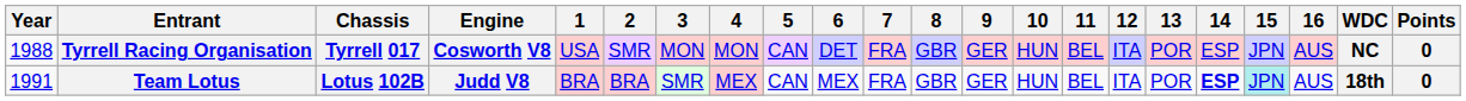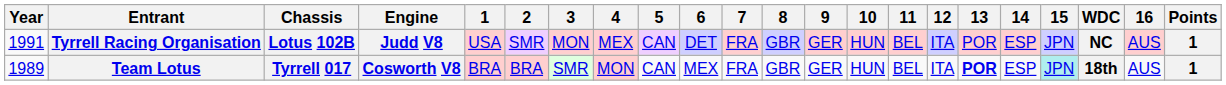 <table class="wikitable" style="text-align:center; font-size:85%">
 <tr>
 <th>Year</th>
 <th>Entrant</th>
 <th>Chassis</th>
 <th>Engine</th>
 <th>1</th>
 <th>2</th>
 <th>3</th>
 <th>4</th>
 <th>5</th>
 <th>6</th>
 <th>7</th>
 <th>8</th>
 <th>9</th>
 <th>10</th>
 <th>11</th>
 <th>12</th>
 <th>13</th>
 <th>14</th>
 <th>15</th>
+<th>WDC</th>
 <th>16</th>
-<th>WDC</th>
 <th>Points</th>
 </tr>
 <tr>
-<td><a href='#'>1988</a></td>
+<td><a href='#'>1991</a></td>
 <th nowrap><a href='#'>Tyrrell Racing Organisation</a></th>
-<th nowrap><a href='#'>Tyrrell</a> <a href='#'>017</a></th>
-<th nowrap><a href='#'>Cosworth</a> <a href='#'>V8</a></th>
+<th nowrap><a href='#'>Lotus</a> <a href='#'>102B</a></th>
+<th nowrap><a href='#'>Judd</a> <a href='#'>V8</a></th>
 <td style=background:#ffcfcf;><a href='#'>USA</a><br></td>
 <td style=background:#efcfff;><a href='#'>SMR</a><br></td>
 <td style=background:#ffcfcf;><a href='#'>MON</a><br></td>
-<td style=background:#ffcfcf;><a href='#'>MON</a><br></td>
+<td style=background:#ffcfcf;><a href='#'>MEX</a><br></td>
 <td style=background:#efcfff;><a href='#'>CAN</a><br></td>
 <td style=background:#cfcfff;><a href='#'>DET</a><br></td>
 <td style=background:#ffcfcf;><a href='#'>FRA</a><br></td>
 <td style=background:#cfcfff;><a href='#'>GBR</a><br></td>
 <td style=background:#ffcfcf;><a href='#'>GER</a><br></td>
 <td style=background:#ffcfcf;><a href='#'>HUN</a><br></td>
 <td style=background:#ffcfcf;><a href='#'>BEL</a><br></td>
 <td style=background:#cfcfff;><a href='#'>ITA</a><br></td>
 <td style=background:#ffcfcf;><a href='#'>POR</a><br></td>
 <td style=background:#ffcfcf;><a href='#'>ESP</a><br></td>
 <td style=background:#cfcfff;><a href='#'>JPN</a><br></td>
+<th>NC</th>
 <td style=background:#ffcfcf;><a href='#'>AUS</a><br></td>
-<th>NC</th>
-<th>0</th>
+<th>1</th>
 </tr>
 <tr>
-<td><a href='#'>1991</a></td>
+<td><a href='#'>1989</a></td>
 <th nowrap><a href='#'>Team Lotus</a></th>
-<th nowrap><a href='#'>Lotus</a> <a href='#'>102B</a></th>
-<th nowrap><a href='#'>Judd</a> <a href='#'>V8</a></th>
+<th nowrap><a href='#'>Tyrrell</a> <a href='#'>017</a></th>
+<th nowrap><a href='#'>Cosworth</a> <a href='#'>V8</a></th>
 <td style=background:#ffcfcf;><a href='#'>BRA</a><br></td>
 <td style=background:#ffcfcf;><a href='#'>BRA</a><br></td>
 <td style=background:#dfffdf;><a href='#'>SMR</a><br></td>
-<td style=background:#ffcfcf;><a href='#'>MEX</a><br></td>
+<td style=background:#ffcfcf;><a href='#'>MON</a><br></td>
 <td><a href='#'>CAN</a></td>
 <td><a href='#'>MEX</a></td>
 <td><a href='#'>FRA</a></td>
 <td><a href='#'>GBR</a></td>
 <td><a href='#'>GER</a></td>
 <td><a href='#'>HUN</a></td>
 <td><a href='#'>BEL</a></td>
 <td><a href='#'>ITA</a></td>
-<td><a href='#'>POR</a></td>
-<td><strong><a href='#'>ESP</a></strong></td>
+<td><strong><a href='#'>POR</a></strong></td>
+<td><a href='#'>ESP</a></td>
 <td style="background: paleturquoise;"><a href='#'>JPN</a></td>
+<th>18th</th>
 <td><a href='#'>AUS</a></td>
-<th>18th</th>
-<th>0</th>
+<th>1</th>
 </tr>
 </table>
